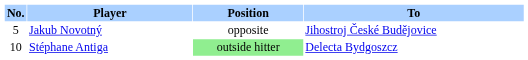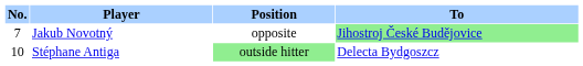 <table border="0" cellspacing="1" cellpadding="2">
 <tr bgcolor=#AAD0FF>
 <th width=4%>No.</th>
 <th width=30%>Player</th>
 <th width=20%>Position</th>
 <th width=40%>To</th>
 </tr>
 <tr>
-<td align=center>5</td>
+<td align=center>7</td>
 <td> <a href='#'>Jakub Novotný</a></td>
 <td align=center>opposite</td>
-<td><a href='#'>Jihostroj České Budějovice</a></td>
+<td style="background: lightgreen;"><a href='#'>Jihostroj České Budějovice</a></td>
 </tr>
 <tr>
 <td align=center>10</td>
 <td> <a href='#'>Stéphane Antiga</a></td>
 <td align=center style="background: lightgreen;">outside hitter</td>
 <td><a href='#'>Delecta Bydgoszcz</a></td>
 </tr>
 <tr>
 </tr>
 </table>
